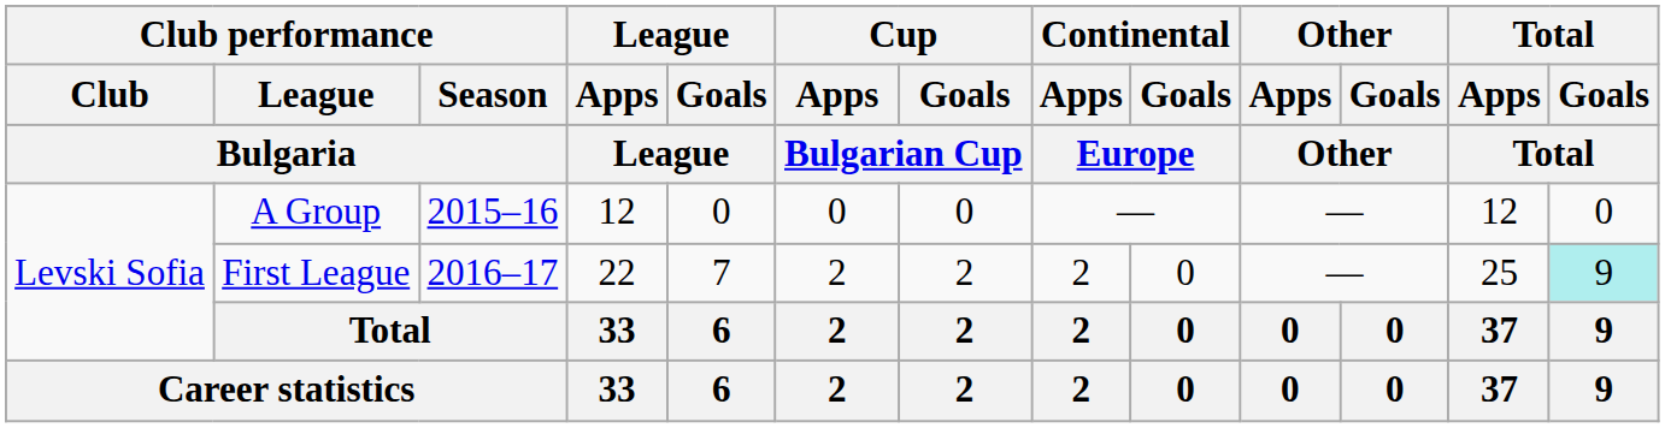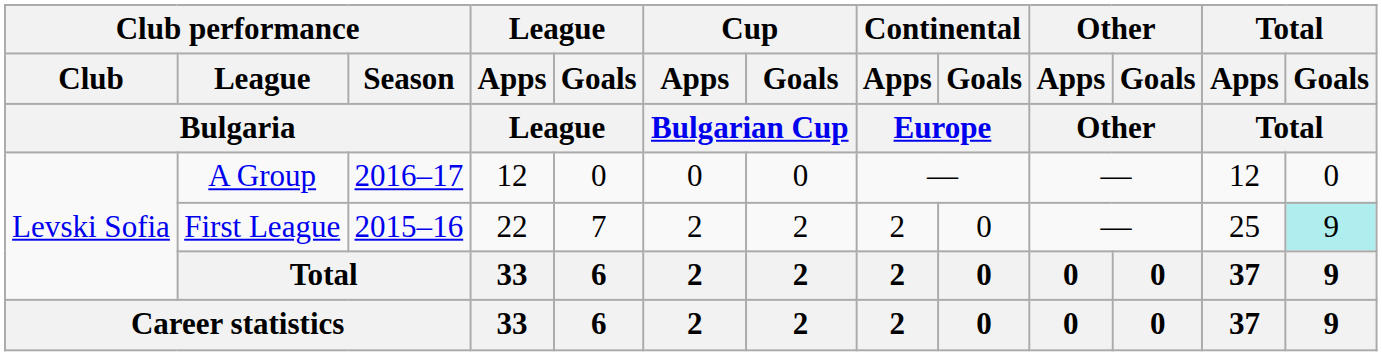 <table class="wikitable" style="text-align: center">
 <tr>
 <th colspan="3">Club performance</th>
 <th colspan="2">League</th>
 <th colspan="2">Cup</th>
 <th colspan="2">Continental</th>
 <th colspan="2">Other</th>
 <th colspan="3">Total</th>
 </tr>
 <tr>
 <th>Club</th>
 <th>League</th>
 <th>Season</th>
 <th>Apps</th>
 <th>Goals</th>
 <th>Apps</th>
 <th>Goals</th>
 <th>Apps</th>
 <th>Goals</th>
 <th>Apps</th>
 <th>Goals</th>
 <th>Apps</th>
 <th>Goals</th>
 </tr>
 <tr>
 <th colspan="3">Bulgaria</th>
 <th colspan="2">League</th>
 <th colspan="2"><a href='#'>Bulgarian Cup</a></th>
 <th colspan="2"><a href='#'>Europe</a></th>
 <th colspan="2">Other</th>
 <th colspan="2">Total</th>
 </tr>
 <tr>
 <td rowspan="3" valign="center"><a href='#'>Levski Sofia</a></td>
 <td rowspan="1"><a href='#'>A Group</a></td>
-<td><a href='#'>2015–16</a></td>
+<td><a href='#'>2016–17</a></td>
 <td>12</td>
 <td>0</td>
 <td>0</td>
 <td>0</td>
 <td colspan="2">—</td>
 <td colspan="2">—</td>
 <td>12</td>
 <td>0</td>
 </tr>
 <tr>
 <td rowspan="1"><a href='#'>First League</a></td>
-<td><a href='#'>2016–17</a></td>
+<td><a href='#'>2015–16</a></td>
 <td>22</td>
 <td>7</td>
 <td>2</td>
 <td>2</td>
 <td>2</td>
 <td>0</td>
 <td colspan="2">—</td>
 <td>25</td>
 <td style="background: paleturquoise;">9</td>
 </tr>
 <tr>
 <th colspan=2>Total</th>
 <th>33</th>
 <th>6</th>
 <th>2</th>
 <th>2</th>
 <th>2</th>
 <th>0</th>
 <th>0</th>
 <th>0</th>
 <th>37</th>
 <th>9</th>
 </tr>
 <tr>
 <th colspan="3">Career statistics</th>
 <th>33</th>
 <th>6</th>
 <th>2</th>
 <th>2</th>
 <th>2</th>
 <th>0</th>
 <th>0</th>
 <th>0</th>
 <th>37</th>
 <th>9</th>
 </tr>
 </table>
